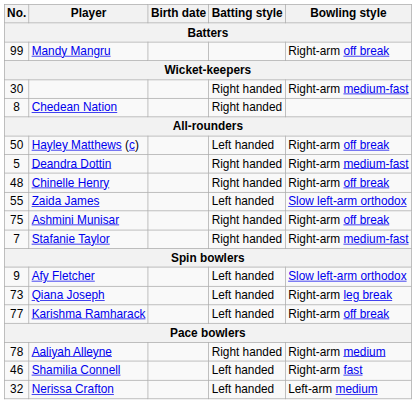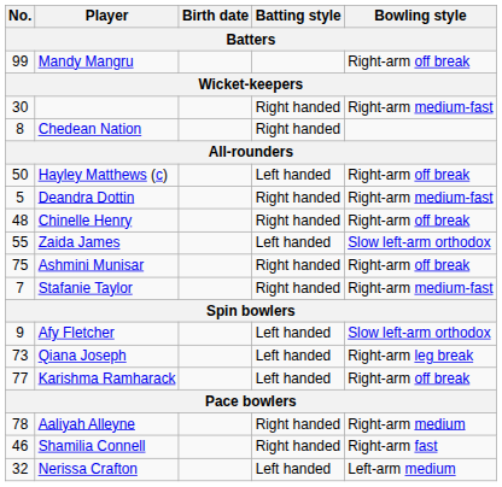 <table class="wikitable sortable hover-highlight">
 <tr>
 <th scope=col>No.</th>
 <th scope=col class=unsortable>Player</th>
 <th scope=col>Birth date</th>
 <th scope=col>Batting style</th>
 <th scope=col>Bowling style</th>
 </tr>
 <tr>
 <th colspan=10>Batters</th>
 </tr>
 <tr>
 <td style="text-align:center;">99</td>
 <td><a href='#'>Mandy Mangru</a></td>
 <td></td>
 <td></td>
 <td>Right-arm <a href='#'>off break</a></td>
 </tr>
 <tr>
 <th colspan=10>Wicket-keepers</th>
 </tr>
 <tr>
 <td style="text-align:center;">30</td>
 <td></td>
 <td></td>
 <td>Right handed</td>
 <td>Right-arm <a href='#'>medium-fast</a></td>
 </tr>
 <tr>
 <td style="text-align:center;">8</td>
 <td><a href='#'>Chedean Nation</a></td>
 <td></td>
 <td>Right handed</td>
 <td></td>
 </tr>
 <tr>
 <th colspan=10>All-rounders</th>
 </tr>
 <tr>
 <td style="text-align:center;">50</td>
 <td><a href='#'>Hayley Matthews</a> (<a href='#'>c</a>)</td>
 <td></td>
 <td>Left handed</td>
 <td>Right-arm <a href='#'>off break</a></td>
 </tr>
 <tr>
 <td style="text-align:center;">5</td>
 <td><a href='#'>Deandra Dottin</a></td>
 <td></td>
 <td>Right handed</td>
 <td>Right-arm <a href='#'>medium-fast</a></td>
 </tr>
 <tr>
 <td style="text-align:center;">48</td>
 <td><a href='#'>Chinelle Henry</a></td>
 <td></td>
 <td>Right handed</td>
 <td>Right-arm <a href='#'>off break</a></td>
 </tr>
 <tr>
 <td style="text-align:center;">55</td>
 <td><a href='#'>Zaida James</a></td>
 <td></td>
 <td>Left handed</td>
 <td><a href='#'>Slow left-arm orthodox</a></td>
 </tr>
 <tr>
 <td style="text-align:center;">75</td>
 <td><a href='#'>Ashmini Munisar</a></td>
 <td></td>
 <td>Right handed</td>
 <td>Right-arm <a href='#'>off break</a></td>
 </tr>
 <tr>
 <td style="text-align:center;">7</td>
 <td><a href='#'>Stafanie Taylor</a></td>
 <td></td>
 <td>Right handed</td>
 <td>Right-arm <a href='#'>medium-fast</a></td>
 </tr>
 <tr>
 <th colspan=10>Spin bowlers</th>
 </tr>
 <tr>
 <td style="text-align:center;">9</td>
 <td><a href='#'>Afy Fletcher</a></td>
 <td></td>
 <td>Left handed</td>
 <td><a href='#'>Slow left-arm orthodox</a></td>
 </tr>
 <tr>
 <td style="text-align:center;">73</td>
 <td><a href='#'>Qiana Joseph</a></td>
 <td></td>
 <td>Left handed</td>
 <td>Right-arm <a href='#'>leg break</a></td>
 </tr>
 <tr>
 <td style="text-align:center;">77</td>
 <td><a href='#'>Karishma Ramharack</a></td>
 <td></td>
 <td>Left handed</td>
 <td>Right-arm <a href='#'>off break</a></td>
 </tr>
 <tr>
 <th colspan=10>Pace bowlers</th>
 </tr>
 <tr>
 <td style="text-align:center;">78</td>
 <td><a href='#'>Aaliyah Alleyne</a></td>
 <td></td>
 <td>Right handed</td>
 <td>Right-arm <a href='#'>medium</a></td>
 </tr>
 <tr>
 <td style="text-align:center;">46</td>
 <td><a href='#'>Shamilia Connell</a></td>
 <td></td>
-<td>Left handed</td>
+<td>Right handed</td>
 <td>Right-arm <a href='#'>fast</a></td>
 </tr>
 <tr>
 <td style="text-align:center;">32</td>
 <td><a href='#'>Nerissa Crafton</a></td>
 <td></td>
 <td>Left handed</td>
 <td>Left-arm <a href='#'>medium</a></td>
 </tr>
 </table>
